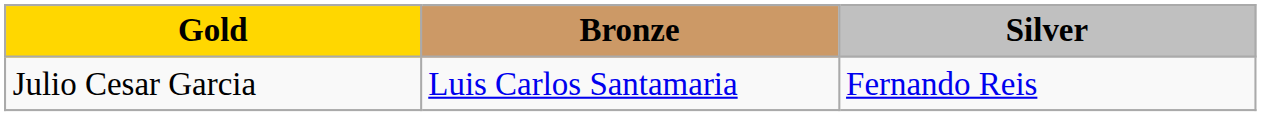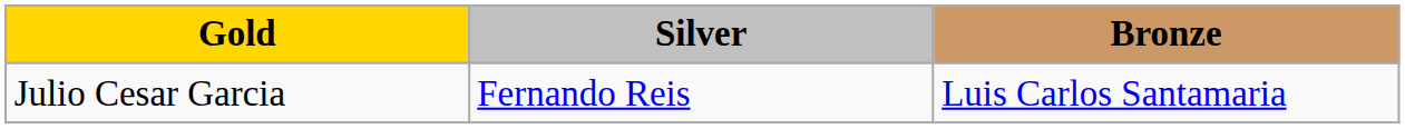 <table class="wikitable" style="text-align:left">
 <tr align="center">
 <td width=200 bgcolor=gold><strong>Gold</strong></td>
+<td width=200 bgcolor=silver><strong>Silver</strong></td>
 <td width=200 bgcolor=CC9966><strong>Bronze</strong></td>
-<td width=200 bgcolor=silver><strong>Silver</strong></td>
 </tr>
 <tr>
 <td>Julio Cesar Garcia<br><em></em></td>
+<td><a href='#'>Fernando Reis</a><br><em></em></td>
 <td><a href='#'>Luis Carlos Santamaria</a><br><em></em></td>
-<td><a href='#'>Fernando Reis</a><br><em></em></td>
 </tr>
 </table>
